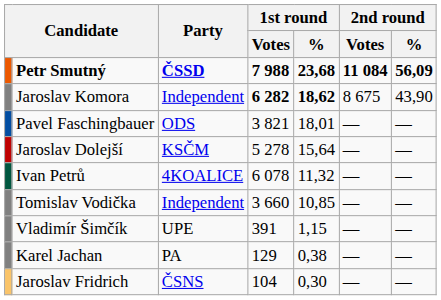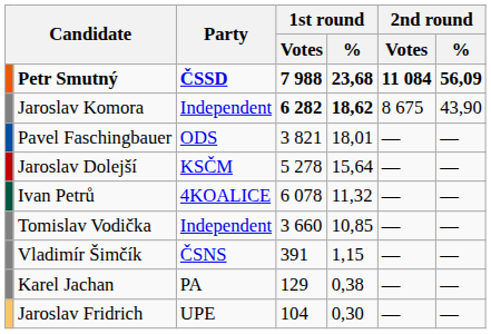 <table class="wikitable sortable">
 <tr>
 <th colspan="2" rowspan="2">Candidate</th>
 <th rowspan="2">Party</th>
 <th colspan="2">1st round</th>
 <th colspan="2">2nd round</th>
 </tr>
 <tr>
 <th>Votes</th>
 <th>%</th>
 <th>Votes</th>
 <th>%</th>
 </tr>
 <tr>
 <td style="background-color:#EC5800;"></td>
 <td><strong>Petr Smutný</strong></td>
 <td><a href='#'><strong>ČSSD</strong></a></td>
 <td><strong>7 988</strong></td>
 <td><strong>23,68</strong></td>
 <td><strong>11 084</strong></td>
 <td><strong>56,09</strong></td>
 </tr>
 <tr>
 <td style="background-color:gray;"></td>
 <td>Jaroslav Komora</td>
 <td><a href='#'>Independent</a></td>
 <td><strong>6 282</strong></td>
 <td><strong>18,62</strong></td>
 <td>8 675</td>
 <td>43,90</td>
 </tr>
 <tr>
 <td style="background-color:#034EA2;"></td>
 <td>Pavel Faschingbauer</td>
 <td><a href='#'>ODS</a></td>
 <td>3 821</td>
 <td>18,01</td>
 <td>—</td>
 <td>—</td>
 </tr>
 <tr>
 <td style="background-color:#bf0202;"></td>
 <td>Jaroslav Dolejší</td>
 <td><a href='#'>KSČM</a></td>
 <td>5 278</td>
 <td>15,64</td>
 <td>—</td>
 <td>—</td>
 </tr>
 <tr>
 <td style="background-color:#00563F;"></td>
 <td>Ivan Petrů</td>
 <td><a href='#'>4KOALICE</a></td>
 <td>6 078</td>
 <td>11,32</td>
 <td>—</td>
 <td>—</td>
 </tr>
 <tr>
 <td style="background-color:gray;"></td>
 <td>Tomislav Vodička</td>
 <td><a href='#'>Independent</a></td>
 <td>3 660</td>
 <td>10,85</td>
 <td>—</td>
 <td>—</td>
 </tr>
 <tr>
 <td style="background-color:gray;"></td>
 <td>Vladimír Šimčík</td>
-<td>UPE</td>
+<td><a href='#'>ČSNS</a></td>
 <td>391</td>
 <td>1,15</td>
 <td>—</td>
 <td>—</td>
 </tr>
 <tr>
 <td style="background-color:gray;"></td>
 <td>Karel Jachan</td>
 <td>PA</td>
 <td>129</td>
 <td>0,38</td>
 <td>—</td>
 <td>—</td>
 </tr>
 <tr>
 <td style="background-color:#FAC469;"></td>
 <td>Jaroslav Fridrich</td>
-<td><a href='#'>ČSNS</a></td>
+<td>UPE</td>
 <td>104</td>
 <td>0,30</td>
 <td>—</td>
 <td>—</td>
 </tr>
 </table>
